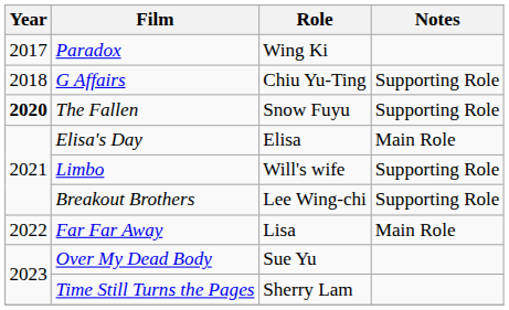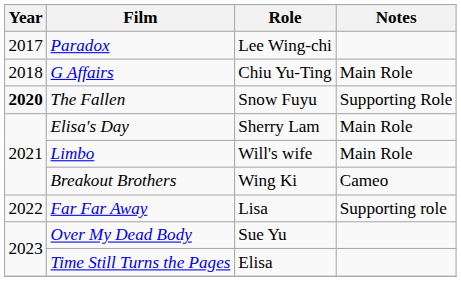 <table class="wikitable">
 <tr>
 <th>Year</th>
 <th>Film</th>
 <th>Role</th>
 <th>Notes</th>
 </tr>
 <tr>
 <td>2017</td>
 <td><em><a href='#'>Paradox</a></em></td>
-<td>Wing Ki</td>
+<td>Lee Wing-chi</td>
 <td></td>
 </tr>
 <tr>
 <td>2018</td>
 <td><em><a href='#'>G Affairs</a></em></td>
 <td>Chiu Yu-Ting</td>
-<td>Supporting Role</td>
+<td>Main Role</td>
 </tr>
 <tr>
 <td><strong>2020</strong></td>
 <td><em>The Fallen</em></td>
 <td>Snow Fuyu</td>
 <td>Supporting Role</td>
 </tr>
 <tr>
 <td rowspan="3">2021</td>
 <td><em>Elisa's Day</em></td>
-<td>Elisa</td>
+<td>Sherry Lam</td>
 <td>Main Role</td>
 </tr>
 <tr>
 <td><em><a href='#'>Limbo</a></em></td>
 <td>Will's wife</td>
-<td>Supporting Role</td>
+<td>Main Role</td>
 </tr>
 <tr>
 <td><em>Breakout Brothers</em></td>
-<td>Lee Wing-chi</td>
-<td>Supporting Role</td>
+<td>Wing Ki</td>
+<td>Cameo</td>
 </tr>
 <tr>
 <td>2022</td>
 <td><em><a href='#'>Far Far Away</a></em></td>
 <td>Lisa</td>
-<td>Main Role</td>
+<td>Supporting role</td>
 </tr>
 <tr>
 <td rowspan="2">2023</td>
 <td><em><a href='#'>Over My Dead Body</a></em></td>
 <td>Sue Yu</td>
 <td></td>
 </tr>
 <tr>
 <td><em><a href='#'>Time Still Turns the Pages</a></em></td>
-<td>Sherry Lam</td>
+<td>Elisa</td>
 <td></td>
 </tr>
 <tr>
 </tr>
 </table>
